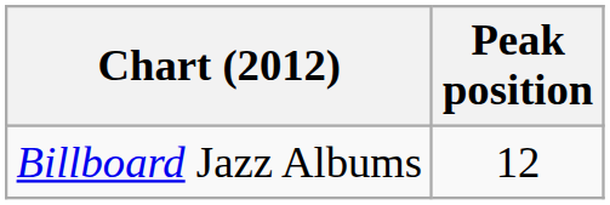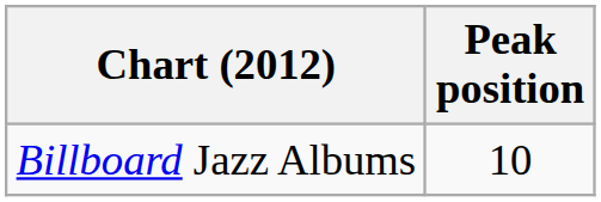 <table class="wikitable">
 <tr>
 <th>Chart (2012)</th>
 <th>Peak<br>position</th>
 </tr>
 <tr>
 <td><em><a href='#'>Billboard</a></em> Jazz Albums</td>
-<td align="center">12</td>
+<td align="center">10</td>
 </tr>
 </table>
